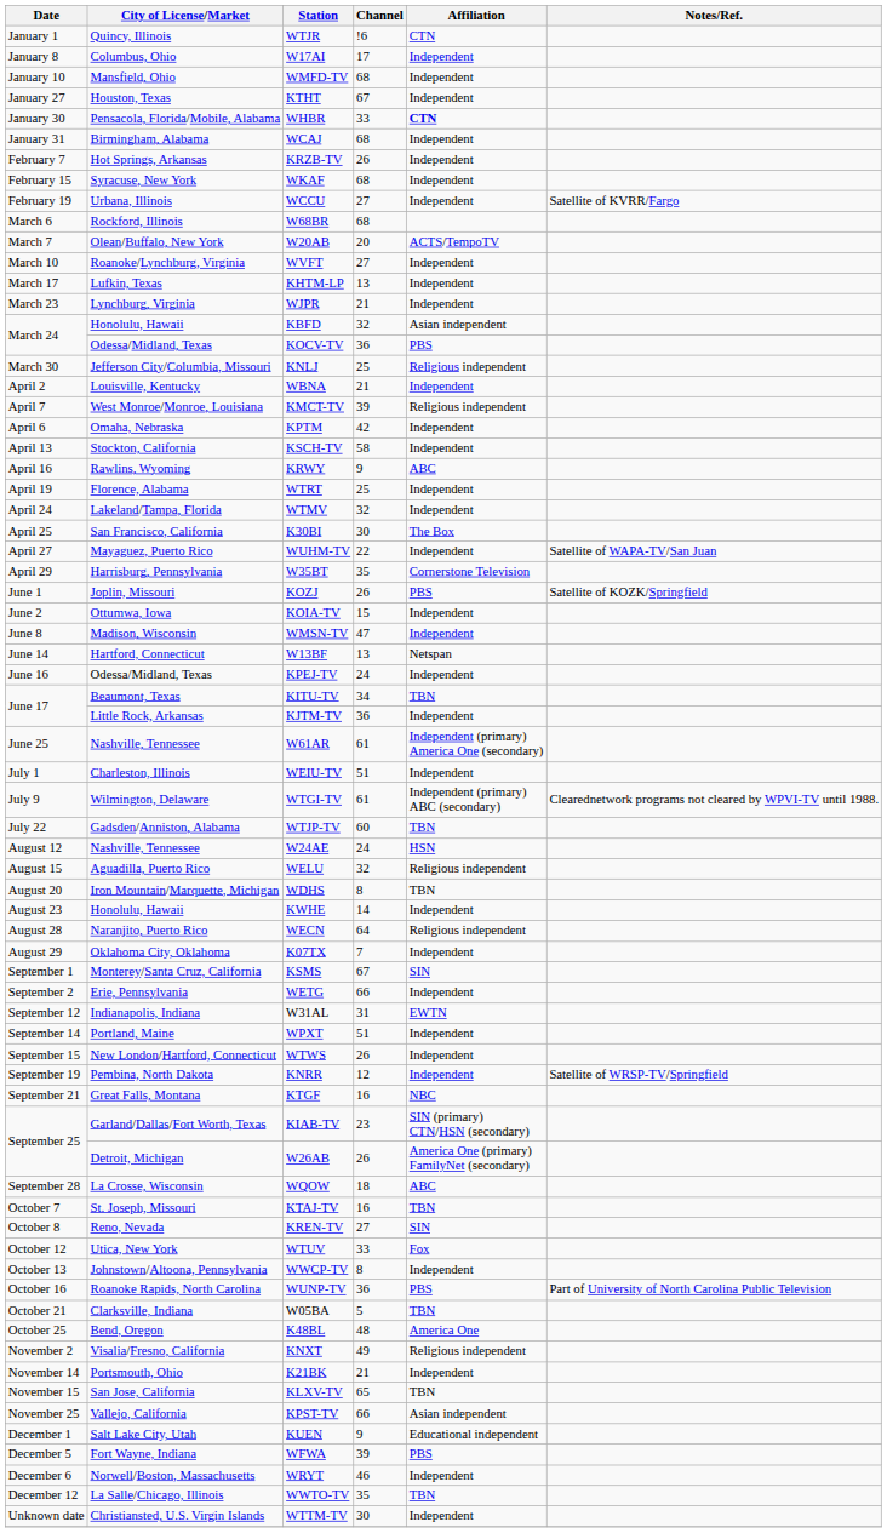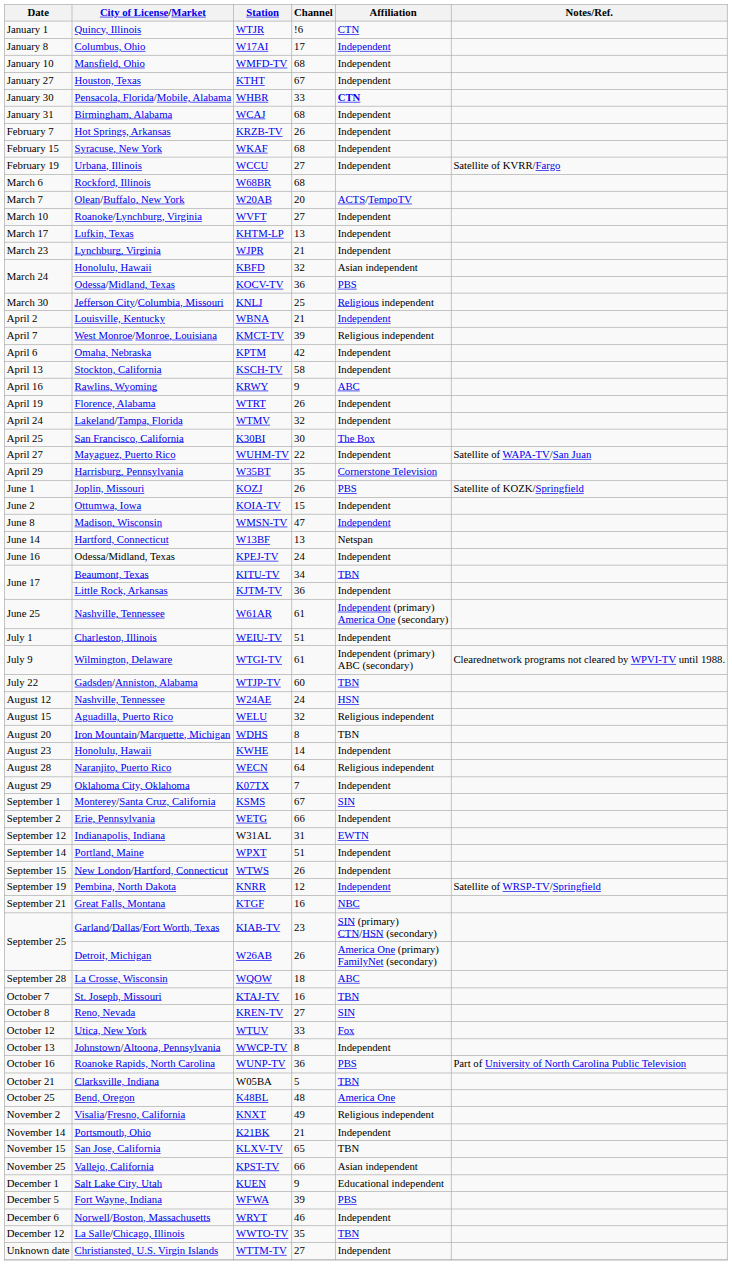 <table class="wikitable sortable">
 <tr>
 <th>Date</th>
 <th><a href='#'>City of License</a>/<a href='#'>Market</a></th>
 <th><a href='#'>Station</a></th>
 <th>Channel</th>
 <th>Affiliation</th>
 <th>Notes/Ref.</th>
 </tr>
 <tr>
 <td>January 1</td>
 <td><a href='#'>Quincy, Illinois</a></td>
 <td><a href='#'>WTJR</a></td>
 <td>!6</td>
 <td><a href='#'>CTN</a></td>
 <td></td>
 </tr>
 <tr>
 <td>January 8</td>
 <td><a href='#'>Columbus, Ohio</a></td>
 <td><a href='#'>W17AI</a></td>
 <td>17</td>
 <td><a href='#'>Independent</a></td>
 <td></td>
 </tr>
 <tr>
 <td>January 10</td>
 <td><a href='#'>Mansfield, Ohio</a></td>
 <td><a href='#'>WMFD-TV</a></td>
 <td>68</td>
 <td>Independent</td>
 <td></td>
 </tr>
 <tr>
 <td>January 27</td>
 <td><a href='#'>Houston, Texas</a></td>
 <td><a href='#'>KTHT</a></td>
 <td>67</td>
 <td>Independent</td>
 <td></td>
 </tr>
 <tr>
 <td>January 30</td>
 <td><a href='#'>Pensacola, Florida</a>/<a href='#'>Mobile, Alabama</a></td>
 <td><a href='#'>WHBR</a></td>
 <td>33</td>
 <td><strong><a href='#'>CTN</a></strong></td>
 <td></td>
 </tr>
 <tr>
 <td>January 31</td>
 <td><a href='#'>Birmingham, Alabama</a></td>
 <td><a href='#'>WCAJ</a></td>
 <td>68</td>
 <td>Independent</td>
 <td></td>
 </tr>
 <tr>
 <td>February 7</td>
 <td><a href='#'>Hot Springs, Arkansas</a></td>
 <td><a href='#'>KRZB-TV</a></td>
 <td>26</td>
 <td>Independent</td>
 <td></td>
 </tr>
 <tr>
 <td>February 15</td>
 <td><a href='#'>Syracuse, New York</a></td>
 <td><a href='#'>WKAF</a></td>
 <td>68</td>
 <td>Independent</td>
 <td></td>
 </tr>
 <tr>
 <td>February 19</td>
 <td><a href='#'>Urbana, Illinois</a></td>
 <td><a href='#'>WCCU</a></td>
 <td>27</td>
 <td>Independent</td>
 <td>Satellite of KVRR/<a href='#'>Fargo</a></td>
 </tr>
 <tr>
 <td>March 6</td>
 <td><a href='#'>Rockford, Illinois</a></td>
 <td><a href='#'>W68BR</a></td>
 <td>68</td>
 <td></td>
 <td></td>
 </tr>
 <tr>
 <td>March 7</td>
 <td><a href='#'>Olean</a>/<a href='#'>Buffalo, New York</a></td>
 <td><a href='#'>W20AB</a></td>
 <td>20</td>
 <td><a href='#'>ACTS</a>/<a href='#'>TempoTV</a></td>
 <td></td>
 </tr>
 <tr>
 <td>March 10</td>
 <td><a href='#'>Roanoke</a>/<a href='#'>Lynchburg, Virginia</a></td>
 <td><a href='#'>WVFT</a></td>
 <td>27</td>
 <td>Independent</td>
 <td></td>
 </tr>
 <tr>
 <td>March 17</td>
 <td><a href='#'>Lufkin, Texas</a></td>
 <td><a href='#'>KHTM-LP</a></td>
 <td>13</td>
 <td>Independent</td>
 <td></td>
 </tr>
 <tr>
 <td>March 23</td>
 <td><a href='#'>Lynchburg, Virginia</a></td>
 <td><a href='#'>WJPR</a></td>
 <td>21</td>
 <td>Independent</td>
 <td></td>
 </tr>
 <tr>
 <td rowspan=2>March 24</td>
 <td><a href='#'>Honolulu, Hawaii</a></td>
 <td><a href='#'>KBFD</a></td>
 <td>32</td>
 <td>Asian independent</td>
 <td></td>
 </tr>
 <tr>
 <td><a href='#'>Odessa</a>/<a href='#'>Midland, Texas</a></td>
 <td><a href='#'>KOCV-TV</a></td>
 <td>36</td>
 <td><a href='#'>PBS</a></td>
 <td></td>
 </tr>
 <tr>
 <td>March 30</td>
 <td><a href='#'>Jefferson City</a>/<a href='#'>Columbia, Missouri</a></td>
 <td><a href='#'>KNLJ</a></td>
 <td>25</td>
 <td><a href='#'>Religious</a> independent</td>
 <td></td>
 </tr>
 <tr>
 <td>April 2</td>
 <td><a href='#'>Louisville, Kentucky</a></td>
 <td><a href='#'>WBNA</a></td>
 <td>21</td>
 <td><a href='#'>Independent</a></td>
 <td></td>
 </tr>
 <tr>
 <td>April 7</td>
 <td><a href='#'>West Monroe</a>/<a href='#'>Monroe, Louisiana</a> <br> </td>
 <td><a href='#'>KMCT-TV</a></td>
 <td>39</td>
 <td>Religious independent</td>
 <td></td>
 </tr>
 <tr>
 <td>April 6</td>
 <td><a href='#'>Omaha, Nebraska</a></td>
 <td><a href='#'>KPTM</a></td>
 <td>42</td>
 <td>Independent</td>
 <td></td>
 </tr>
 <tr>
 <td>April 13</td>
 <td><a href='#'>Stockton, California</a> <br> </td>
 <td><a href='#'>KSCH-TV</a></td>
 <td>58</td>
 <td>Independent</td>
 <td></td>
 </tr>
 <tr>
 <td>April 16</td>
 <td><a href='#'>Rawlins, Wyoming</a></td>
 <td><a href='#'>KRWY</a></td>
 <td>9</td>
 <td><a href='#'>ABC</a></td>
 <td></td>
 </tr>
 <tr>
 <td>April 19</td>
 <td><a href='#'>Florence, Alabama</a></td>
 <td><a href='#'>WTRT</a></td>
-<td>25</td>
+<td>26</td>
 <td>Independent</td>
 <td></td>
 </tr>
 <tr>
 <td>April 24</td>
 <td><a href='#'>Lakeland</a>/<a href='#'>Tampa, Florida</a></td>
 <td><a href='#'>WTMV</a></td>
 <td>32</td>
 <td>Independent</td>
 <td></td>
 </tr>
 <tr>
 <td>April 25</td>
 <td><a href='#'>San Francisco, California</a></td>
 <td><a href='#'>K30BI</a></td>
 <td>30</td>
 <td><a href='#'>The Box</a></td>
 <td></td>
 </tr>
 <tr>
 <td>April 27</td>
 <td><a href='#'>Mayaguez, Puerto Rico</a></td>
 <td><a href='#'>WUHM-TV</a></td>
 <td>22</td>
 <td>Independent</td>
 <td>Satellite of <a href='#'>WAPA-TV</a>/<a href='#'>San Juan</a></td>
 </tr>
 <tr>
 <td>April 29</td>
 <td><a href='#'>Harrisburg, Pennsylvania</a></td>
 <td><a href='#'>W35BT</a></td>
 <td>35</td>
 <td><a href='#'>Cornerstone Television</a></td>
 <td></td>
 </tr>
 <tr>
 <td>June 1</td>
 <td><a href='#'>Joplin, Missouri</a></td>
 <td><a href='#'>KOZJ</a></td>
 <td>26</td>
 <td><a href='#'>PBS</a></td>
 <td>Satellite of KOZK/<a href='#'>Springfield</a></td>
 </tr>
 <tr>
 <td>June 2</td>
 <td><a href='#'>Ottumwa, Iowa</a> <br> </td>
 <td><a href='#'>KOIA-TV</a></td>
 <td>15</td>
 <td>Independent</td>
 <td></td>
 </tr>
 <tr>
 <td>June 8</td>
 <td><a href='#'>Madison, Wisconsin</a></td>
 <td><a href='#'>WMSN-TV</a></td>
 <td>47</td>
 <td><a href='#'>Independent</a></td>
 <td></td>
 </tr>
 <tr>
 <td>June 14</td>
 <td><a href='#'>Hartford, Connecticut</a></td>
 <td><a href='#'>W13BF</a></td>
 <td>13</td>
 <td>Netspan</td>
 <td></td>
 </tr>
 <tr>
 <td>June 16</td>
 <td>Odessa/Midland, Texas</td>
 <td><a href='#'>KPEJ-TV</a></td>
 <td>24</td>
 <td>Independent</td>
 <td></td>
 </tr>
 <tr>
 <td rowspan="2">June 17</td>
 <td><a href='#'>Beaumont, Texas</a></td>
 <td><a href='#'>KITU-TV</a></td>
 <td>34</td>
 <td><a href='#'>TBN</a></td>
 <td></td>
 </tr>
 <tr>
 <td><a href='#'>Little Rock, Arkansas</a></td>
 <td><a href='#'>KJTM-TV</a></td>
 <td>36</td>
 <td>Independent</td>
 <td></td>
 </tr>
 <tr>
 <td>June 25</td>
 <td><a href='#'>Nashville, Tennessee</a></td>
 <td><a href='#'>W61AR</a></td>
 <td>61</td>
 <td><a href='#'>Independent</a> (primary) <br> <a href='#'>America One</a> (secondary)</td>
 <td></td>
 </tr>
 <tr>
 <td>July 1</td>
 <td><a href='#'>Charleston, Illinois</a></td>
 <td><a href='#'>WEIU-TV</a></td>
 <td>51</td>
 <td>Independent</td>
 <td></td>
 </tr>
 <tr>
 <td>July 9</td>
 <td><a href='#'>Wilmington, Delaware</a> <br> </td>
 <td><a href='#'>WTGI-TV</a></td>
 <td>61</td>
 <td>Independent (primary) <br> ABC (secondary)</td>
 <td>Clearednetwork programs not cleared by <a href='#'>WPVI-TV</a> until 1988.</td>
 </tr>
 <tr>
 <td>July 22</td>
 <td><a href='#'>Gadsden</a>/<a href='#'>Anniston, Alabama</a> <br> </td>
 <td><a href='#'>WTJP-TV</a></td>
 <td>60</td>
 <td><a href='#'>TBN</a></td>
 <td></td>
 </tr>
 <tr>
 <td>August 12</td>
 <td><a href='#'>Nashville, Tennessee</a></td>
 <td><a href='#'>W24AE</a></td>
 <td>24</td>
 <td><a href='#'>HSN</a></td>
 <td></td>
 </tr>
 <tr>
 <td>August 15</td>
 <td><a href='#'>Aguadilla, Puerto Rico</a></td>
 <td><a href='#'>WELU</a></td>
 <td>32</td>
 <td>Religious independent</td>
 <td></td>
 </tr>
 <tr>
 <td>August 20</td>
 <td><a href='#'>Iron Mountain</a>/<a href='#'>Marquette, Michigan</a></td>
 <td><a href='#'>WDHS</a></td>
 <td>8</td>
 <td>TBN</td>
 <td></td>
 </tr>
 <tr>
 <td>August 23</td>
 <td><a href='#'>Honolulu, Hawaii</a></td>
 <td><a href='#'>KWHE</a></td>
 <td>14</td>
 <td>Independent</td>
 <td></td>
 </tr>
 <tr>
 <td>August 28</td>
 <td><a href='#'>Naranjito, Puerto Rico</a></td>
 <td><a href='#'>WECN</a></td>
 <td>64</td>
 <td>Religious independent</td>
 <td></td>
 </tr>
 <tr>
 <td>August 29</td>
 <td><a href='#'>Oklahoma City, Oklahoma</a></td>
 <td><a href='#'>K07TX</a></td>
 <td>7</td>
 <td>Independent</td>
 <td></td>
 </tr>
 <tr>
 <td>September 1</td>
 <td><a href='#'>Monterey</a>/<a href='#'>Santa Cruz, California</a></td>
 <td><a href='#'>KSMS</a></td>
 <td>67</td>
 <td><a href='#'>SIN</a></td>
 <td></td>
 </tr>
 <tr>
 <td>September 2</td>
 <td><a href='#'>Erie, Pennsylvania</a></td>
 <td><a href='#'>WETG</a></td>
 <td>66</td>
 <td>Independent</td>
 <td></td>
 </tr>
 <tr>
 <td>September 12</td>
 <td><a href='#'>Indianapolis, Indiana</a></td>
 <td>W31AL</td>
 <td>31</td>
 <td><a href='#'>EWTN</a></td>
 <td></td>
 </tr>
 <tr>
 <td>September 14</td>
 <td><a href='#'>Portland, Maine</a></td>
 <td><a href='#'>WPXT</a></td>
 <td>51</td>
 <td>Independent</td>
 <td></td>
 </tr>
 <tr>
 <td>September 15</td>
 <td><a href='#'>New London</a>/<a href='#'>Hartford, Connecticut</a></td>
 <td><a href='#'>WTWS</a></td>
 <td>26</td>
 <td>Independent</td>
 <td></td>
 </tr>
 <tr>
 <td>September 19</td>
 <td><a href='#'>Pembina, North Dakota</a> <br> </td>
 <td><a href='#'>KNRR</a></td>
 <td>12</td>
 <td><a href='#'>Independent</a></td>
 <td>Satellite of <a href='#'>WRSP-TV</a>/<a href='#'>Springfield</a></td>
 </tr>
 <tr>
 <td>September 21</td>
 <td><a href='#'>Great Falls, Montana</a></td>
 <td><a href='#'>KTGF</a></td>
 <td>16</td>
 <td><a href='#'>NBC</a></td>
 <td></td>
 </tr>
 <tr>
 <td rowspan="2">September 25</td>
 <td><a href='#'>Garland</a>/<a href='#'>Dallas</a>/<a href='#'>Fort Worth, Texas</a></td>
 <td><a href='#'>KIAB-TV</a></td>
 <td>23</td>
 <td><a href='#'>SIN</a> (primary) <br> <a href='#'>CTN</a>/<a href='#'>HSN</a> (secondary)</td>
 <td></td>
 </tr>
 <tr>
 <td><a href='#'>Detroit, Michigan</a></td>
 <td><a href='#'>W26AB</a></td>
 <td>26</td>
 <td><a href='#'>America One</a> (primary) <br> <a href='#'>FamilyNet</a> (secondary)</td>
 <td></td>
 </tr>
 <tr>
 <td>September 28</td>
 <td><a href='#'>La Crosse, Wisconsin</a></td>
 <td><a href='#'>WQOW</a></td>
 <td>18</td>
 <td><a href='#'>ABC</a></td>
 <td></td>
 </tr>
 <tr>
 <td>October 7</td>
 <td><a href='#'>St. Joseph, Missouri</a></td>
 <td><a href='#'>KTAJ-TV</a></td>
 <td>16</td>
 <td><a href='#'>TBN</a></td>
 <td></td>
 </tr>
 <tr>
 <td>October 8</td>
 <td><a href='#'>Reno, Nevada</a></td>
 <td><a href='#'>KREN-TV</a></td>
 <td>27</td>
 <td><a href='#'>SIN</a></td>
 <td></td>
 </tr>
 <tr>
 <td>October 12</td>
 <td><a href='#'>Utica, New York</a></td>
 <td><a href='#'>WTUV</a></td>
 <td>33</td>
 <td><a href='#'>Fox</a></td>
 <td></td>
 </tr>
 <tr>
 <td>October 13</td>
 <td><a href='#'>Johnstown</a>/<a href='#'>Altoona, Pennsylvania</a></td>
 <td><a href='#'>WWCP-TV</a></td>
 <td>8</td>
 <td>Independent</td>
 <td></td>
 </tr>
 <tr>
 <td>October 16</td>
 <td><a href='#'>Roanoke Rapids, North Carolina</a></td>
 <td><a href='#'>WUNP-TV</a></td>
 <td>36</td>
 <td><a href='#'>PBS</a></td>
 <td>Part of <a href='#'>University of North Carolina Public Television</a></td>
 </tr>
 <tr>
 <td>October 21</td>
 <td><a href='#'>Clarksville, Indiana</a> <br> </td>
 <td>W05BA</td>
 <td>5</td>
 <td><a href='#'>TBN</a></td>
 <td></td>
 </tr>
 <tr>
 <td>October 25</td>
 <td><a href='#'>Bend, Oregon</a></td>
 <td><a href='#'>K48BL</a></td>
 <td>48</td>
 <td><a href='#'>America One</a></td>
 <td></td>
 </tr>
 <tr>
 <td>November 2</td>
 <td><a href='#'>Visalia</a>/<a href='#'>Fresno, California</a></td>
 <td><a href='#'>KNXT</a></td>
 <td>49</td>
 <td>Religious independent</td>
 <td></td>
 </tr>
 <tr>
 <td>November 14</td>
 <td><a href='#'>Portsmouth, Ohio</a></td>
 <td><a href='#'>K21BK</a></td>
 <td>21</td>
 <td>Independent</td>
 <td></td>
 </tr>
 <tr>
 <td>November 15</td>
 <td><a href='#'>San Jose, California</a> <br> </td>
 <td><a href='#'>KLXV-TV</a></td>
 <td>65</td>
 <td>TBN</td>
 <td></td>
 </tr>
 <tr>
 <td>November 25</td>
 <td><a href='#'>Vallejo, California</a> <br> </td>
 <td><a href='#'>KPST-TV</a></td>
 <td>66</td>
 <td>Asian independent</td>
 <td></td>
 </tr>
 <tr>
 <td>December 1</td>
 <td><a href='#'>Salt Lake City, Utah</a></td>
 <td><a href='#'>KUEN</a></td>
 <td>9</td>
 <td>Educational independent</td>
 <td></td>
 </tr>
 <tr>
 <td>December 5</td>
 <td><a href='#'>Fort Wayne, Indiana</a></td>
 <td><a href='#'>WFWA</a></td>
 <td>39</td>
 <td><a href='#'>PBS</a></td>
 <td></td>
 </tr>
 <tr>
 <td>December 6</td>
 <td><a href='#'>Norwell</a>/<a href='#'>Boston, Massachusetts</a></td>
 <td><a href='#'>WRYT</a></td>
 <td>46</td>
 <td>Independent</td>
 <td></td>
 </tr>
 <tr>
 <td>December 12</td>
 <td><a href='#'>La Salle</a>/<a href='#'>Chicago, Illinois</a></td>
 <td><a href='#'>WWTO-TV</a></td>
 <td>35</td>
 <td><a href='#'>TBN</a></td>
 <td></td>
 </tr>
 <tr>
 <td>Unknown date</td>
 <td><a href='#'>Christiansted, U.S. Virgin Islands</a></td>
 <td><a href='#'>WTTM-TV</a></td>
-<td>30</td>
+<td>27</td>
 <td>Independent</td>
 <td></td>
 </tr>
 <tr>
 </tr>
 </table>
